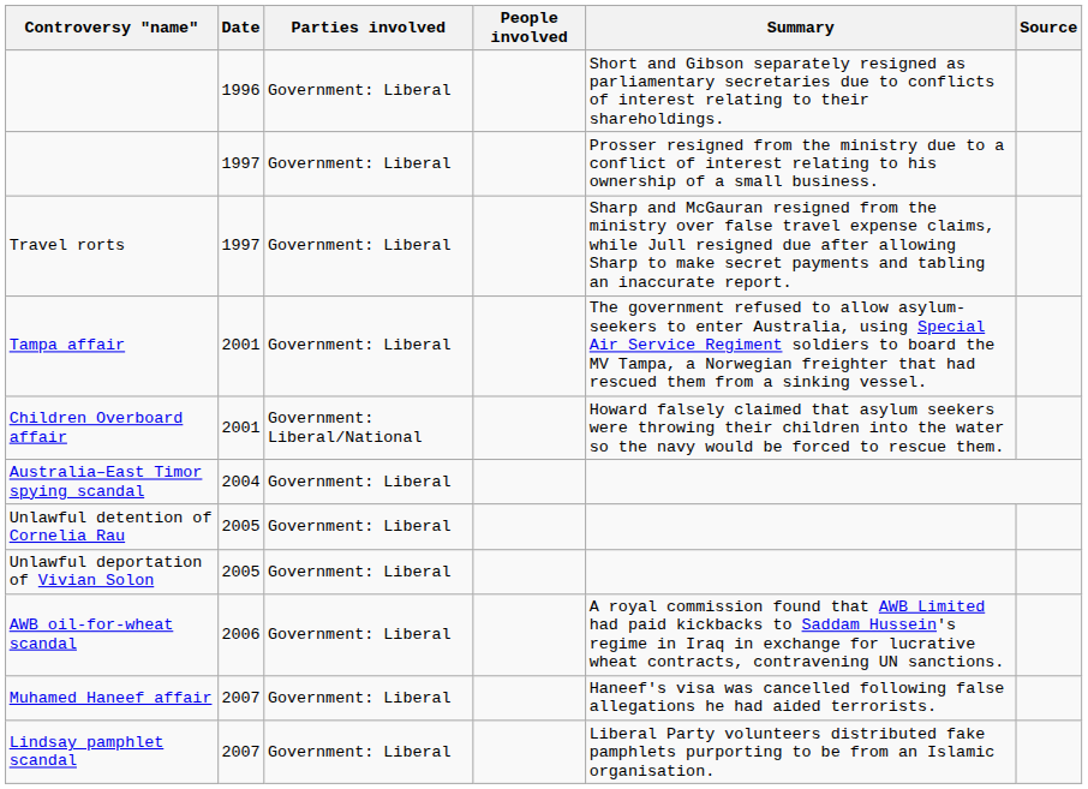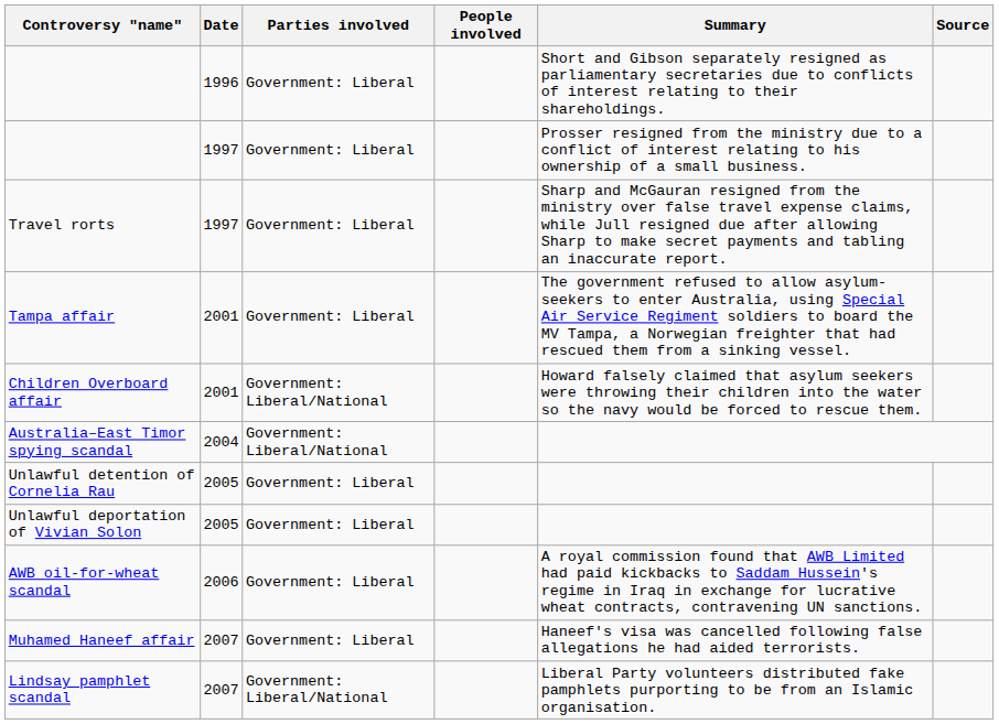 <table Class="wikitable sortable">
 <tr>
 <th>Controversy "name"<br></th>
 <th>Date<br></th>
 <th>Parties involved<br></th>
 <th>People involved<br></th>
 <th width=40%>Summary<br></th>
 <th>Source<br></th>
 </tr>
 <tr>
 <td></td>
 <td>1996</td>
 <td>Government: Liberal</td>
 <td></td>
 <td>Short and Gibson separately resigned as parliamentary secretaries due to conflicts of interest relating to their shareholdings.</td>
 <td></td>
 </tr>
 <tr>
 <td></td>
 <td>1997</td>
 <td>Government: Liberal</td>
 <td></td>
 <td>Prosser resigned from the ministry due to a conflict of interest relating to his ownership of a small business.</td>
 <td></td>
 </tr>
 <tr>
 <td>Travel rorts</td>
 <td>1997</td>
 <td>Government: Liberal</td>
 <td></td>
 <td>Sharp and McGauran resigned from the ministry over false travel expense claims, while Jull resigned due after allowing Sharp to make secret payments and tabling an inaccurate report.</td>
 <td></td>
 </tr>
 <tr>
 <td><a href='#'>Tampa affair</a></td>
 <td>2001</td>
 <td>Government: Liberal</td>
 <td></td>
 <td>The government refused to allow asylum-seekers to enter Australia, using <a href='#'>Special Air Service Regiment</a> soldiers to board the MV Tampa, a Norwegian freighter that had rescued them from a sinking vessel.</td>
 <td></td>
 </tr>
 <tr>
 <td><a href='#'>Children Overboard affair</a></td>
 <td>2001</td>
 <td>Government: Liberal/National</td>
 <td></td>
 <td>Howard falsely claimed that asylum seekers were throwing their children into the water so the navy would be forced to rescue them.</td>
 <td></td>
 </tr>
 <tr>
 <td><a href='#'>Australia–East Timor spying scandal</a></td>
 <td>2004</td>
-<td>Government: Liberal</td>
+<td>Government: Liberal/National</td>
 <td></td>
 </tr>
 <tr>
 <td>Unlawful detention of <a href='#'>Cornelia Rau</a></td>
 <td>2005</td>
 <td>Government: Liberal</td>
 <td></td>
 <td></td>
 <td></td>
 </tr>
 <tr>
 <td>Unlawful deportation of <a href='#'>Vivian Solon</a></td>
 <td>2005</td>
 <td>Government: Liberal</td>
 <td></td>
 <td></td>
 <td></td>
 </tr>
 <tr>
 <td><a href='#'>AWB oil-for-wheat scandal</a></td>
 <td>2006</td>
 <td>Government: Liberal</td>
 <td></td>
 <td>A royal commission found that <a href='#'>AWB Limited</a> had paid kickbacks to <a href='#'>Saddam Hussein</a>'s regime in Iraq in exchange for lucrative wheat contracts, contravening UN sanctions.</td>
 <td></td>
 </tr>
 <tr>
 <td><a href='#'>Muhamed Haneef affair</a></td>
 <td>2007</td>
 <td>Government: Liberal</td>
 <td></td>
 <td>Haneef's visa was cancelled following false allegations he had aided terrorists.</td>
 <td></td>
 </tr>
 <tr>
 <td><a href='#'>Lindsay pamphlet scandal</a></td>
 <td>2007</td>
-<td>Government: Liberal</td>
+<td>Government: Liberal/National</td>
 <td></td>
 <td>Liberal Party volunteers distributed fake pamphlets purporting to be from an Islamic organisation.</td>
 <td></td>
 </tr>
 </table>
